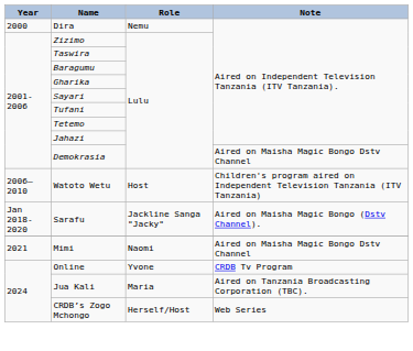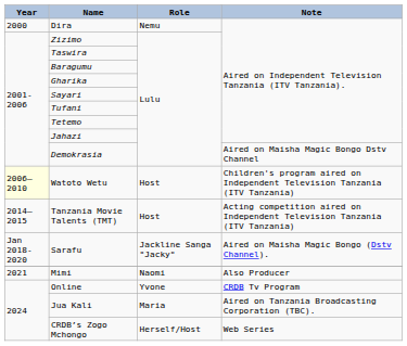 <table class="wikitable">
 <tr>
 <th style="background:#B0C4DE;">Year</th>
 <th style="background:#B0C4DE;">Name</th>
 <th style="background:#B0C4DE;">Role</th>
 <th style="background:#B0C4DE;">Note</th>
 </tr>
 <tr>
 <td>2000</td>
 <td>Dira</td>
 <td>Nemu</td>
 <td rowspan =9>Aired on Independent Television Tanzania (ITV Tanzania).</td>
 </tr>
 <tr>
 <td rowspan=9>2001-2006</td>
 <td><em>Zizimo</em></td>
 <td rowspan =9>Lulu</td>
 </tr>
 <tr>
 <td><em>Taswira</em></td>
 </tr>
 <tr>
 <td><em>Baragumu</em></td>
 </tr>
 <tr>
 <td><em>Gharika</em></td>
 </tr>
 <tr>
 <td><em>Sayari</em></td>
 </tr>
 <tr>
 <td><em>Tufani</em></td>
 </tr>
 <tr>
 <td><em>Tetemo</em></td>
 </tr>
 <tr>
 <td><em>Jahazi</em></td>
 </tr>
 <tr>
 <td><em>Demokrasia</em></td>
 <td>Aired on Maisha Magic Bongo Dstv Channel</td>
 </tr>
 <tr>
-<td>2006–2010</td>
+<td style="background: lightyellow;">2006–2010</td>
 <td>Watoto Wetu</td>
 <td>Host</td>
 <td>Children's program aired on Independent Television Tanzania (ITV Tanzania)</td>
+</tr>
+<tr>
+<td>2014–2015</td>
+<td>Tanzania Movie Talents (TMT)</td>
+<td>Host</td>
+<td>Acting competition aired on Independent Television Tanzania (ITV Tanzania)</td>
 </tr>
 <tr>
 <td>Jan 2018-2020</td>
 <td>Sarafu</td>
 <td>Jackline Sanga "Jacky"</td>
 <td>Aired on Maisha Magic Bongo (<a href='#'>Dstv Channel</a>).</td>
 </tr>
 <tr>
 </tr>
 <tr>
 <td>2021</td>
 <td>Mimi</td>
 <td>Naomi</td>
-<td>Aired on Maisha Magic Bongo Dstv Channel</td>
+<td>Also Producer</td>
 </tr>
 <tr>
 <td rowspan=3>2024</td>
 <td>Online</td>
 <td>Yvone</td>
 <td><a href='#'>CRDB</a> Tv Program</td>
 </tr>
 <tr>
 <td>Jua Kali</td>
 <td>Maria</td>
 <td>Aired on Tanzania Broadcasting Corporation (TBC).</td>
 </tr>
 <tr>
 <td>CRDB’s Zogo Mchongo</td>
 <td>Herself/Host</td>
 <td>Web Series</td>
 </tr>
 </table>
